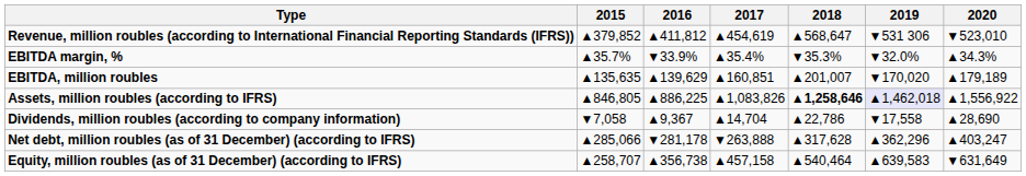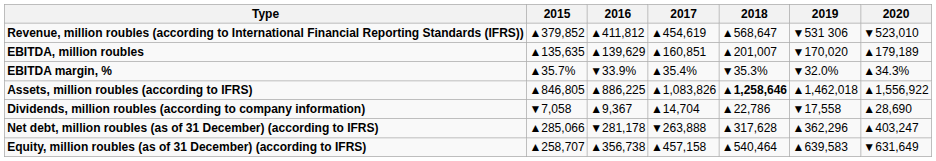 <table class="wikitable">
 <tr>
 <th><strong>Type</strong></th>
 <th><strong>2015</strong></th>
 <th><strong>2016</strong></th>
 <th><strong>2017</strong></th>
 <th><strong>2018</strong></th>
 <th><strong>2019</strong></th>
 <th>2020</th>
 </tr>
 <tr>
 <td><strong>Revenue, million roubles (according to International Financial Reporting Standards (IFRS))</strong></td>
 <td>▲379,852</td>
 <td>▲411,812</td>
 <td>▲454,619</td>
 <td>▲568,647</td>
 <td>▼531 306</td>
 <td>▼523,010</td>
 </tr>
 <tr>
+<td><strong>EBITDA, million roubles</strong></td>
+<td>▲135,635</td>
+<td>▲139,629</td>
+<td>▲160,851</td>
+<td>▲201,007</td>
+<td>▼170,020</td>
+<td>▲179,189</td>
+</tr>
+<tr>
 <td><strong>EBITDA margin, %</strong></td>
 <td>▲35.7%</td>
 <td>▼33.9%</td>
 <td>▲35.4%</td>
 <td>▼35.3%</td>
 <td>▼32.0%</td>
 <td>▲34.3%</td>
 </tr>
 <tr>
-<td><strong>EBITDA, million roubles</strong></td>
-<td>▲135,635</td>
-<td>▲139,629</td>
-<td>▲160,851</td>
-<td>▲201,007</td>
-<td>▼170,020</td>
-<td>▲179,189</td>
-</tr>
-<tr>
 <td><strong>Assets, million roubles (according to IFRS)</strong></td>
 <td>▲846,805</td>
 <td>▲886,225</td>
 <td>▲1,083,826</td>
 <td><strong>▲1,258,646</strong></td>
-<td style="background: lavender;">▲1,462,018</td>
+<td>▲1,462,018</td>
 <td>▲1,556,922</td>
 </tr>
 <tr>
 <td><strong>Dividends, million roubles (according to company information)</strong></td>
 <td>▼7,058</td>
 <td>▲9,367</td>
 <td>▲14,704</td>
 <td>▲22,786</td>
 <td>▼17,558</td>
 <td>▲28,690</td>
 </tr>
 <tr>
 <td><strong>Net debt, million roubles (as of 31 December) (according to IFRS)</strong></td>
 <td>▲285,066</td>
 <td>▼281,178</td>
 <td>▼263,888</td>
 <td>▲317,628</td>
 <td>▲362,296</td>
 <td>▲403,247</td>
 </tr>
 <tr>
 <td><strong>Equity, million roubles (as of 31 December) (according to IFRS)</strong></td>
 <td>▲258,707</td>
 <td>▲356,738</td>
 <td>▲457,158</td>
 <td>▲540,464</td>
 <td>▲639,583</td>
 <td>▼631,649</td>
 </tr>
 </table>
